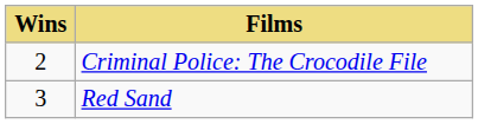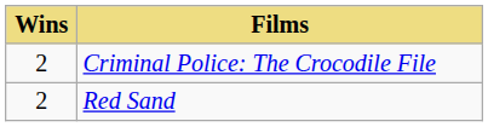 <table class="wikitable" align="center" style="width:25%">
 <tr>
 <th style="background:#EEDD82;" align="center">Wins</th>
 <th style="background:#EEDD82;" align="center">Films</th>
 </tr>
 <tr>
 <td style="text-align:center">2</td>
 <td><em><a href='#'>Criminal Police: The Crocodile File</a></em></td>
 </tr>
 <tr>
-<td style="text-align:center">3</td>
+<td style="text-align:center">2</td>
 <td><em><a href='#'>Red Sand</a></em></td>
 </tr>
 </table>
